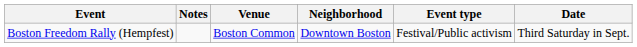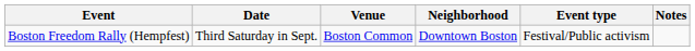 <table class="wikitable sortable">
 <tr>
 <th>Event</th>
-<th>Notes</th>
+<th>Date</th>
 <th>Venue</th>
 <th>Neighborhood</th>
 <th>Event type</th>
-<th>Date</th>
+<th>Notes</th>
 </tr>
 <tr>
 <td><a href='#'>Boston Freedom Rally</a> (Hempfest)</td>
-<td></td>
+<td>Third Saturday in Sept.</td>
 <td><a href='#'>Boston Common</a></td>
 <td><a href='#'>Downtown Boston</a></td>
 <td>Festival/Public activism</td>
-<td>Third Saturday in Sept.</td>
+<td></td>
 </tr>
 </table>
